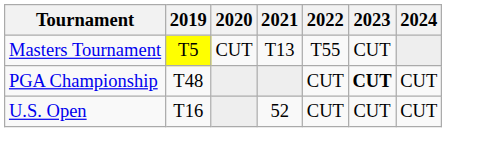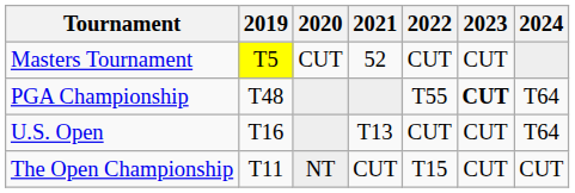 <table class="wikitable" style="font-size:95%;text-align:center;">
 <tr>
 <th>Tournament</th>
 <th>2019</th>
 <th>2020</th>
 <th>2021</th>
 <th>2022</th>
 <th>2023</th>
 <th>2024</th>
 </tr>
 <tr>
 <td align=left><a href='#'>Masters Tournament</a></td>
 <td style="background:yellow;">T5</td>
 <td>CUT</td>
-<td>T13</td>
-<td>T55</td>
+<td>52</td>
+<td>CUT</td>
 <td>CUT</td>
 <td style="background:#eeeeee;"></td>
 </tr>
 <tr>
 <td align=left><a href='#'>PGA Championship</a></td>
 <td>T48</td>
 <td style="background:#eeeeee;"></td>
 <td style="background:#eeeeee;"></td>
-<td>CUT</td>
+<td>T55</td>
 <td><strong>CUT</strong></td>
-<td>CUT</td>
+<td>T64</td>
 </tr>
 <tr>
 <td align=left><a href='#'>U.S. Open</a></td>
 <td>T16</td>
 <td style="background:#eeeeee;"></td>
-<td>52</td>
+<td>T13</td>
 <td>CUT</td>
+<td>CUT</td>
+<td>T64</td>
+</tr>
+<tr>
+<td align=left><a href='#'>The Open Championship</a></td>
+<td>T11</td>
+<td style="background:#eeeeee;">NT</td>
+<td>CUT</td>
+<td>T15</td>
 <td>CUT</td>
 <td>CUT</td>
 </tr>
 </table>
